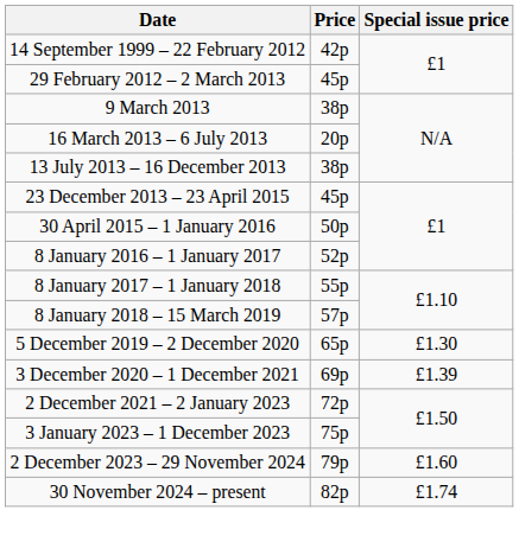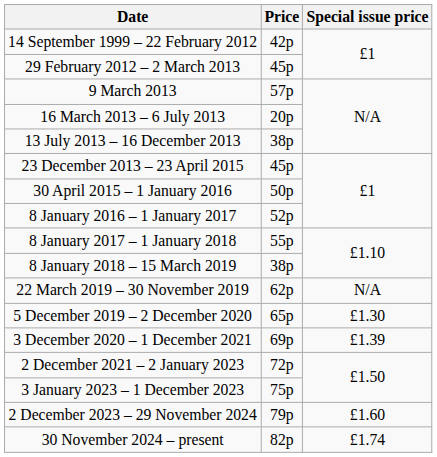 <table class="wikitable sortable" style="text-align:center">
 <tr>
 <th>Date</th>
 <th>Price</th>
 <th>Special issue price</th>
 </tr>
 <tr>
 <td>14 September 1999 – 22 February 2012</td>
 <td>42p</td>
 <td rowspan=2>£1</td>
 </tr>
 <tr>
 <td>29 February 2012 – 2 March 2013</td>
 <td>45p</td>
 </tr>
 <tr>
 <td>9 March 2013</td>
-<td>38p</td>
+<td>57p</td>
 <td rowspan=3>N/A</td>
 </tr>
 <tr>
 <td>16 March 2013 – 6 July 2013</td>
 <td>20p</td>
 </tr>
 <tr>
 <td>13 July 2013 – 16 December 2013</td>
 <td>38p</td>
 </tr>
 <tr>
 <td>23 December 2013 – 23 April 2015</td>
 <td>45p</td>
 <td rowspan=3>£1</td>
 </tr>
 <tr>
 <td>30 April 2015 – 1 January 2016</td>
 <td>50p</td>
 </tr>
 <tr>
 <td>8 January 2016 – 1 January 2017</td>
 <td>52p</td>
 </tr>
 <tr>
 <td>8 January 2017 – 1 January 2018</td>
 <td>55p</td>
 <td rowspan=2>£1.10</td>
 </tr>
 <tr>
 <td>8 January 2018 – 15 March 2019</td>
-<td>57p</td>
+<td>38p</td>
+</tr>
+<tr>
+<td>22 March 2019 – 30 November 2019</td>
+<td>62p</td>
+<td>N/A</td>
 </tr>
 <tr>
 <td>5 December 2019 – 2 December 2020</td>
 <td>65p</td>
 <td>£1.30</td>
 </tr>
 <tr>
 <td>3 December 2020 – 1 December 2021</td>
 <td>69p</td>
 <td>£1.39</td>
 </tr>
 <tr>
 <td>2 December 2021 – 2 January 2023</td>
 <td>72p</td>
 <td rowspan=2>£1.50</td>
 </tr>
 <tr>
 <td>3 January 2023 – 1 December 2023</td>
 <td>75p</td>
 </tr>
 <tr>
 <td>2 December 2023 – 29 November 2024</td>
 <td>79p</td>
 <td>£1.60</td>
 </tr>
 <tr>
 <td>30 November 2024 – present</td>
 <td>82p</td>
 <td>£1.74</td>
 </tr>
 </table>
